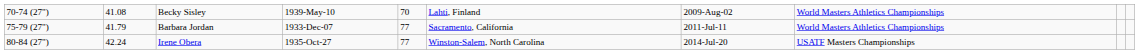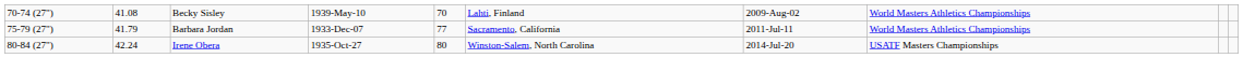 <table class="wikitable" style="font-size:95%; width: 95%">
 <tr>
 <td>70-74 (27")</td>
 <td>41.08 </td>
 <td>Becky Sisley</td>
 <td>1939-May-10</td>
 <td>70</td>
 <td><a href='#'>Lahti</a>, Finland</td>
 <td>2009-Aug-02</td>
 <td><a href='#'>World Masters Athletics Championships</a></td>
 <td></td>
 <td></td>
 </tr>
 <tr>
 <td>75-79 (27")</td>
 <td>41.79 </td>
 <td>Barbara Jordan</td>
 <td>1933-Dec-07</td>
 <td>77</td>
 <td><a href='#'>Sacramento</a>, California</td>
 <td>2011-Jul-11</td>
 <td><a href='#'>World Masters Athletics Championships</a></td>
 <td></td>
 <td></td>
 </tr>
 <tr>
 <td>80-84 (27")</td>
 <td>42.24 </td>
 <td><a href='#'>Irene Obera</a></td>
 <td>1935-Oct-27</td>
-<td>77</td>
+<td>80</td>
 <td><a href='#'>Winston-Salem</a>, North Carolina</td>
 <td>2014-Jul-20</td>
 <td><a href='#'>USATF</a> Masters Championships</td>
 <td></td>
 <td></td>
 </tr>
 </table>
